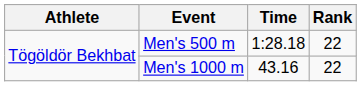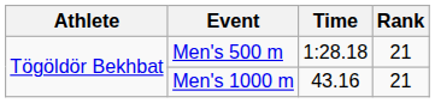 <table class="wikitable" style="font-size:90%">
 <tr>
 <th>Athlete</th>
 <th>Event</th>
 <th>Time</th>
 <th>Rank</th>
 </tr>
 <tr align=center>
 <td align=left rowspan=2><a href='#'>Tögöldör Bekhbat</a></td>
 <td align=left><a href='#'>Men's 500 m</a></td>
 <td>1:28.18</td>
-<td>22</td>
+<td>21</td>
 </tr>
 <tr align=center>
 <td align=left><a href='#'>Men's 1000 m</a></td>
 <td>43.16</td>
-<td>22</td>
+<td>21</td>
 </tr>
 </table>
